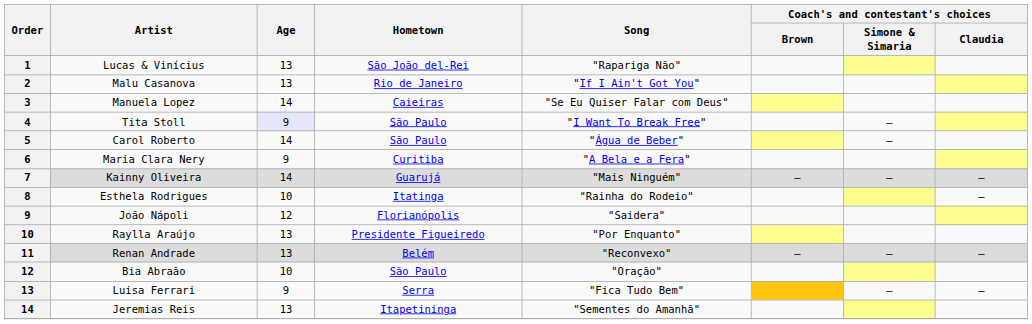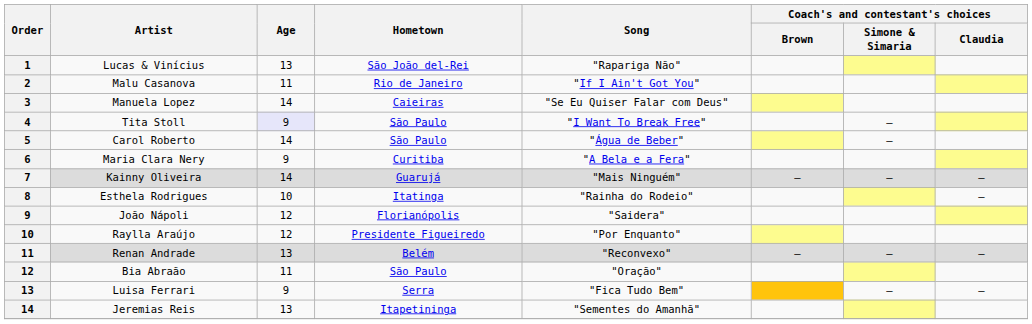 <table class="wikitable" style="text-align:center; line-height:17px; width:100%;">
 <tr>
 <th scope="col" rowspan=2 width="04%">Order</th>
 <th scope="col" rowspan=2 width="18%">Artist</th>
 <th scope="col" rowspan=2 width="05%">Age</th>
 <th scope="col" rowspan=2 width="18%">Hometown</th>
 <th scope="col" rowspan=2 width="20%">Song</th>
 <th scope="col" colspan=3 width="24%">Coach's and contestant's choices</th>
 </tr>
 <tr>
 <th width="08%">Brown</th>
 <th width="08%">Simone & Simaria</th>
 <th width="08%">Claudia</th>
 </tr>
 <tr>
 <th>1</th>
 <td>Lucas & Vinícius</td>
 <td>13</td>
 <td><a href='#'>São João del-Rei</a></td>
 <td>"Rapariga Não"</td>
 <td><strong></strong></td>
 <td bgcolor=FDFC8F><strong></strong></td>
 <td><strong></strong></td>
 </tr>
 <tr>
 <th>2</th>
 <td>Malu Casanova</td>
-<td>13</td>
+<td>11</td>
 <td><a href='#'>Rio de Janeiro</a></td>
 <td>"<a href='#'>If I Ain't Got You</a>"</td>
 <td><strong></strong></td>
 <td><strong></strong></td>
 <td bgcolor=FDFC8F><strong></strong></td>
 </tr>
 <tr>
 <th>3</th>
 <td>Manuela Lopez</td>
 <td>14</td>
 <td><a href='#'>Caieiras</a></td>
 <td>"Se Eu Quiser Falar com Deus"</td>
 <td bgcolor=FDFC8F><strong></strong></td>
 <td><strong></strong></td>
 <td><strong></strong></td>
 </tr>
 <tr>
 <th>4</th>
 <td>Tita Stoll</td>
 <td style="background: lavender;">9</td>
 <td><a href='#'>São Paulo</a></td>
 <td>"<a href='#'>I Want To Break Free</a>"</td>
 <td><strong></strong></td>
 <td>—</td>
 <td bgcolor=FDFC8F><strong></strong></td>
 </tr>
 <tr>
 <th>5</th>
 <td>Carol Roberto</td>
 <td>14</td>
 <td><a href='#'>São Paulo</a></td>
 <td>"<a href='#'>Água de Beber</a>"</td>
 <td bgcolor=FDFC8F><strong></strong></td>
 <td>—</td>
 <td><strong></strong></td>
 </tr>
 <tr>
 <th>6</th>
 <td>Maria Clara Nery</td>
 <td>9</td>
 <td><a href='#'>Curitiba</a></td>
 <td>"<a href='#'>A Bela e a Fera</a>"</td>
 <td><strong></strong></td>
 <td><strong></strong></td>
 <td bgcolor=FDFC8F><strong></strong></td>
 </tr>
 <tr bgcolor=DCDCDC>
 <th>7</th>
 <td>Kainny Oliveira</td>
 <td>14</td>
 <td><a href='#'>Guarujá</a></td>
 <td>"Mais Ninguém"</td>
 <td>—</td>
 <td>—</td>
 <td>—</td>
 </tr>
 <tr>
 <th>8</th>
 <td>Esthela Rodrigues</td>
 <td>10</td>
 <td><a href='#'>Itatinga</a></td>
 <td>"Rainha do Rodeio"</td>
 <td><strong></strong></td>
 <td bgcolor=FDFC8F><strong></strong></td>
 <td>—</td>
 </tr>
 <tr>
 <th>9</th>
 <td>João Nápoli</td>
 <td>12</td>
 <td><a href='#'>Florianópolis</a></td>
 <td>"Saidera"</td>
 <td><strong></strong></td>
 <td><strong></strong></td>
 <td bgcolor=FDFC8F><strong></strong></td>
 </tr>
 <tr>
 <th>10</th>
 <td>Raylla Araújo</td>
-<td>13</td>
+<td>12</td>
 <td><a href='#'>Presidente Figueiredo</a></td>
 <td>"Por Enquanto"</td>
 <td bgcolor=FDFC8F><strong></strong></td>
 <td><strong></strong></td>
 <td><strong></strong></td>
 </tr>
 <tr bgcolor=DCDCDC>
 <th>11</th>
 <td>Renan Andrade</td>
 <td>13</td>
 <td><a href='#'>Belém</a></td>
 <td>"Reconvexo"</td>
 <td>—</td>
 <td>—</td>
 <td>—</td>
 </tr>
 <tr>
 <th>12</th>
 <td>Bia Abraão</td>
-<td>10</td>
+<td>11</td>
 <td><a href='#'>São Paulo</a></td>
 <td>"Oração"</td>
 <td><strong></strong></td>
 <td bgcolor=FDFC8F><strong></strong></td>
 <td><strong></strong></td>
 </tr>
 <tr>
 <th>13</th>
 <td>Luisa Ferrari</td>
 <td>9</td>
 <td><a href='#'>Serra</a></td>
 <td>"Fica Tudo Bem"</td>
 <td bgcolor=FFC40C><strong></strong></td>
 <td>—</td>
 <td>—</td>
 </tr>
 <tr>
 <th>14</th>
 <td>Jeremias Reis</td>
 <td>13</td>
 <td><a href='#'>Itapetininga</a></td>
 <td>"Sementes do Amanhã"</td>
 <td><strong></strong></td>
 <td bgcolor=FDFC8F><strong></strong></td>
 <td><strong></strong></td>
 </tr>
 <tr>
 </tr>
 </table>
